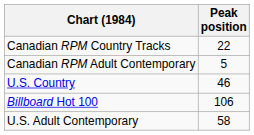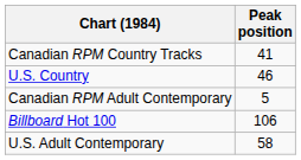 <table class="wikitable sortable">
 <tr>
 <th align="left">Chart (1984)</th>
 <th align="center">Peak<br>position</th>
 </tr>
 <tr>
 <td align="left">Canadian <em>RPM</em> Country Tracks</td>
-<td align="center">22</td>
+<td align="center">41</td>
+</tr>
+<tr>
+<td align="left"><a href='#'>U.S. Country</a></td>
+<td align="center">46</td>
 </tr>
 <tr>
 <td align="left">Canadian <em>RPM</em> Adult Contemporary</td>
 <td align="center">5</td>
-</tr>
-<tr>
-<td align="left"><a href='#'>U.S. Country</a></td>
-<td align="center">46</td>
 </tr>
 <tr>
 <td align="left"><a href='#'><em>Billboard</em> Hot 100</a></td>
 <td align="center">106</td>
 </tr>
 <tr>
 <td align="left">U.S. Adult Contemporary</td>
 <td align="center">58</td>
 </tr>
 </table>
